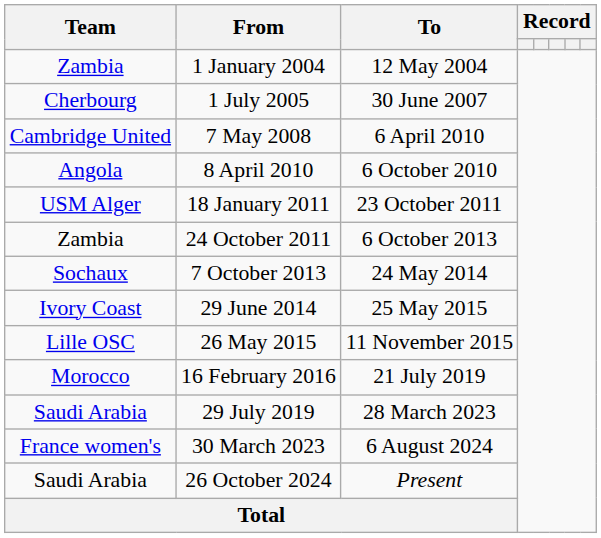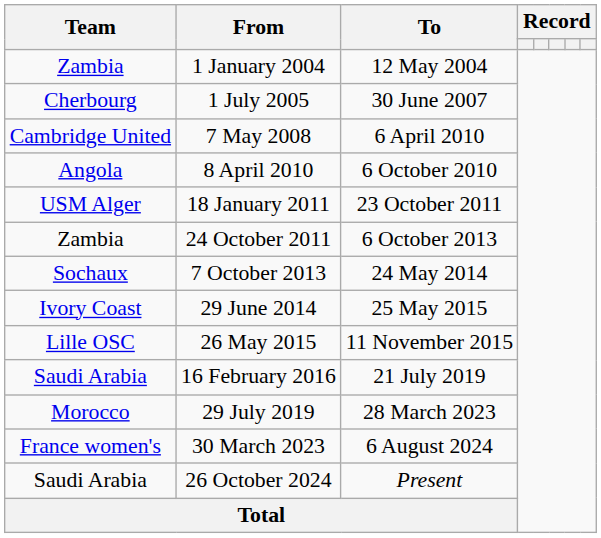 <table class=wikitable style="text-align: center">
 <tr>
 <th rowspan="2">Team</th>
 <th rowspan="2">From</th>
 <th rowspan="2">To</th>
 <th colspan="5">Record</th>
 </tr>
 <tr>
 <th></th>
 <th></th>
 <th></th>
 <th></th>
 <th></th>
 </tr>
 <tr>
 <td><a href='#'>Zambia</a></td>
 <td>1 January 2004</td>
 <td>12 May 2004<br></td>
 </tr>
 <tr>
 <td><a href='#'>Cherbourg</a></td>
 <td>1 July 2005</td>
 <td>30 June 2007<br></td>
 </tr>
 <tr>
 <td><a href='#'>Cambridge United</a></td>
 <td>7 May 2008</td>
 <td>6 April 2010<br></td>
 </tr>
 <tr>
 <td><a href='#'>Angola</a></td>
 <td>8 April 2010</td>
 <td>6 October 2010<br></td>
 </tr>
 <tr>
 <td><a href='#'>USM Alger</a></td>
 <td>18 January 2011</td>
 <td>23 October 2011<br></td>
 </tr>
 <tr>
 <td>Zambia</td>
 <td>24 October 2011</td>
 <td>6 October 2013<br></td>
 </tr>
 <tr>
 <td><a href='#'>Sochaux</a></td>
 <td>7 October 2013</td>
 <td>24 May 2014<br></td>
 </tr>
 <tr>
 <td><a href='#'>Ivory Coast</a></td>
 <td>29 June 2014</td>
 <td>25 May 2015<br></td>
 </tr>
 <tr>
 <td><a href='#'>Lille OSC</a></td>
 <td>26 May 2015</td>
 <td>11 November 2015<br></td>
 </tr>
 <tr>
-<td><a href='#'>Morocco</a></td>
+<td><a href='#'>Saudi Arabia</a></td>
 <td>16 February 2016</td>
 <td>21 July 2019<br></td>
 </tr>
 <tr>
-<td><a href='#'>Saudi Arabia</a></td>
+<td><a href='#'>Morocco</a></td>
 <td>29 July 2019</td>
 <td>28 March 2023<br></td>
 </tr>
 <tr>
 <td><a href='#'>France women's</a></td>
 <td>30 March 2023</td>
 <td>6 August 2024<br></td>
 </tr>
 <tr>
 <td>Saudi Arabia</td>
 <td>26 October 2024</td>
 <td><em>Present</em><br></td>
 </tr>
 <tr>
 <th colspan="3">Total<br></th>
 </tr>
 </table>
